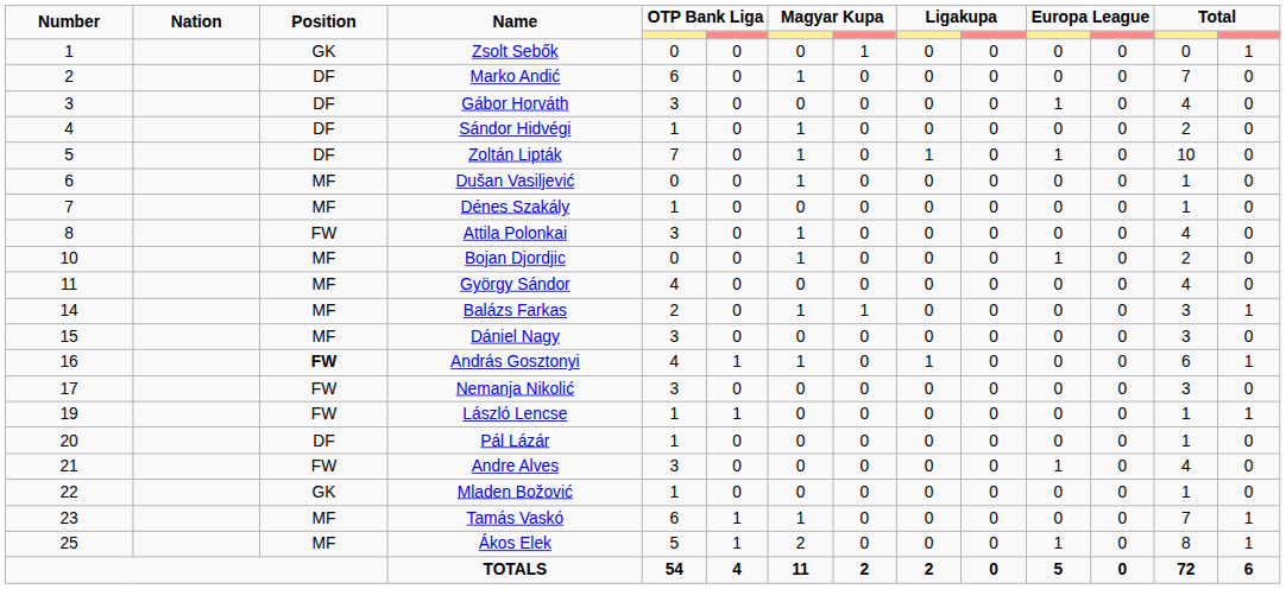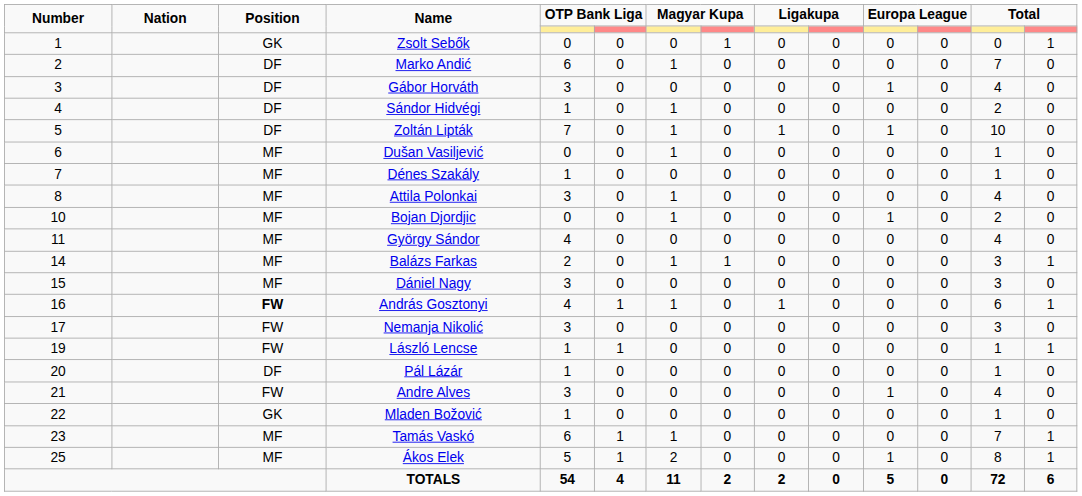 <table class="wikitable" style="font-size: 100%; text-align: center;">
 <tr>
 <td rowspan="2" width="10%" align="center"><strong>Number</strong></td>
 <td rowspan="2" width="10%" align="center"><strong>Nation</strong></td>
 <td rowspan="2" width="10%" align="center"><strong>Position</strong></td>
 <td rowspan="2" width="20%" align="center"><strong>Name</strong></td>
 <td colspan="2" align="center"><strong>OTP Bank Liga</strong></td>
 <td colspan="2" align="center"><strong>Magyar Kupa</strong></td>
 <td colspan="2" align="center"><strong>Ligakupa</strong></td>
 <td colspan="2" align="center"><strong>Europa League</strong></td>
 <td colspan="2" align="center"><strong>Total</strong></td>
 </tr>
 <tr>
 <th width=60 style="background: #FFEE99"></th>
 <th width=60 style="background: #FF8888"></th>
 <th width=60 style="background: #FFEE99"></th>
 <th width=60 style="background: #FF8888"></th>
 <th width=60 style="background: #FFEE99"></th>
 <th width=60 style="background: #FF8888"></th>
 <th width=60 style="background: #FFEE99"></th>
 <th width=60 style="background: #FF8888"></th>
 <th width=60 style="background: #FFEE99"></th>
 <th width=60 style="background: #FF8888"></th>
 </tr>
 <tr>
 <td>1</td>
 <td></td>
 <td>GK</td>
 <td><a href='#'>Zsolt Sebők</a></td>
 <td>0</td>
 <td>0</td>
 <td>0</td>
 <td>1</td>
 <td>0</td>
 <td>0</td>
 <td>0</td>
 <td>0</td>
 <td>0</td>
 <td>1</td>
 </tr>
 <tr>
 <td>2</td>
 <td></td>
 <td>DF</td>
 <td><a href='#'>Marko Andić</a></td>
 <td>6</td>
 <td>0</td>
 <td>1</td>
 <td>0</td>
 <td>0</td>
 <td>0</td>
 <td>0</td>
 <td>0</td>
 <td>7</td>
 <td>0</td>
 </tr>
 <tr>
 <td>3</td>
 <td></td>
 <td>DF</td>
 <td><a href='#'>Gábor Horváth</a></td>
 <td>3</td>
 <td>0</td>
 <td>0</td>
 <td>0</td>
 <td>0</td>
 <td>0</td>
 <td>1</td>
 <td>0</td>
 <td>4</td>
 <td>0</td>
 </tr>
 <tr>
 <td>4</td>
 <td></td>
 <td>DF</td>
 <td><a href='#'>Sándor Hidvégi</a></td>
 <td>1</td>
 <td>0</td>
 <td>1</td>
 <td>0</td>
 <td>0</td>
 <td>0</td>
 <td>0</td>
 <td>0</td>
 <td>2</td>
 <td>0</td>
 </tr>
 <tr>
 <td>5</td>
 <td></td>
 <td>DF</td>
 <td><a href='#'>Zoltán Lipták</a></td>
 <td>7</td>
 <td>0</td>
 <td>1</td>
 <td>0</td>
 <td>1</td>
 <td>0</td>
 <td>1</td>
 <td>0</td>
 <td>10</td>
 <td>0</td>
 </tr>
 <tr>
 <td>6</td>
 <td></td>
 <td>MF</td>
 <td><a href='#'>Dušan Vasiljević</a></td>
 <td>0</td>
 <td>0</td>
 <td>1</td>
 <td>0</td>
 <td>0</td>
 <td>0</td>
 <td>0</td>
 <td>0</td>
 <td>1</td>
 <td>0</td>
 </tr>
 <tr>
 <td>7</td>
 <td></td>
 <td>MF</td>
 <td><a href='#'>Dénes Szakály</a></td>
 <td>1</td>
 <td>0</td>
 <td>0</td>
 <td>0</td>
 <td>0</td>
 <td>0</td>
 <td>0</td>
 <td>0</td>
 <td>1</td>
 <td>0</td>
 </tr>
 <tr>
 <td>8</td>
 <td></td>
-<td>FW</td>
+<td>MF</td>
 <td><a href='#'>Attila Polonkai</a></td>
 <td>3</td>
 <td>0</td>
 <td>1</td>
 <td>0</td>
 <td>0</td>
 <td>0</td>
 <td>0</td>
 <td>0</td>
 <td>4</td>
 <td>0</td>
 </tr>
 <tr>
 <td>10</td>
 <td></td>
 <td>MF</td>
 <td><a href='#'>Bojan Djordjic</a></td>
 <td>0</td>
 <td>0</td>
 <td>1</td>
 <td>0</td>
 <td>0</td>
 <td>0</td>
 <td>1</td>
 <td>0</td>
 <td>2</td>
 <td>0</td>
 </tr>
 <tr>
 <td>11</td>
 <td></td>
 <td>MF</td>
 <td><a href='#'>György Sándor</a></td>
 <td>4</td>
 <td>0</td>
 <td>0</td>
 <td>0</td>
 <td>0</td>
 <td>0</td>
 <td>0</td>
 <td>0</td>
 <td>4</td>
 <td>0</td>
 </tr>
 <tr>
 <td>14</td>
 <td></td>
 <td>MF</td>
 <td><a href='#'>Balázs Farkas</a></td>
 <td>2</td>
 <td>0</td>
 <td>1</td>
 <td>1</td>
 <td>0</td>
 <td>0</td>
 <td>0</td>
 <td>0</td>
 <td>3</td>
 <td>1</td>
 </tr>
 <tr>
 <td>15</td>
 <td></td>
 <td>MF</td>
 <td><a href='#'>Dániel Nagy</a></td>
 <td>3</td>
 <td>0</td>
 <td>0</td>
 <td>0</td>
 <td>0</td>
 <td>0</td>
 <td>0</td>
 <td>0</td>
 <td>3</td>
 <td>0</td>
 </tr>
 <tr>
 <td>16</td>
 <td></td>
 <td><strong>FW</strong></td>
 <td><a href='#'>András Gosztonyi</a></td>
 <td>4</td>
 <td>1</td>
 <td>1</td>
 <td>0</td>
 <td>1</td>
 <td>0</td>
 <td>0</td>
 <td>0</td>
 <td>6</td>
 <td>1</td>
 </tr>
 <tr>
 <td>17</td>
 <td></td>
 <td>FW</td>
 <td><a href='#'>Nemanja Nikolić</a></td>
 <td>3</td>
 <td>0</td>
 <td>0</td>
 <td>0</td>
 <td>0</td>
 <td>0</td>
 <td>0</td>
 <td>0</td>
 <td>3</td>
 <td>0</td>
 </tr>
 <tr>
 <td>19</td>
 <td></td>
 <td>FW</td>
 <td><a href='#'>László Lencse</a></td>
 <td>1</td>
 <td>1</td>
 <td>0</td>
 <td>0</td>
 <td>0</td>
 <td>0</td>
 <td>0</td>
 <td>0</td>
 <td>1</td>
 <td>1</td>
 </tr>
 <tr>
 <td>20</td>
 <td></td>
 <td>DF</td>
 <td><a href='#'>Pál Lázár</a></td>
 <td>1</td>
 <td>0</td>
 <td>0</td>
 <td>0</td>
 <td>0</td>
 <td>0</td>
 <td>0</td>
 <td>0</td>
 <td>1</td>
 <td>0</td>
 </tr>
 <tr>
 <td>21</td>
 <td></td>
 <td>FW</td>
 <td><a href='#'>Andre Alves</a></td>
 <td>3</td>
 <td>0</td>
 <td>0</td>
 <td>0</td>
 <td>0</td>
 <td>0</td>
 <td>1</td>
 <td>0</td>
 <td>4</td>
 <td>0</td>
 </tr>
 <tr>
 <td>22</td>
 <td></td>
 <td>GK</td>
 <td><a href='#'>Mladen Božović</a></td>
 <td>1</td>
 <td>0</td>
 <td>0</td>
 <td>0</td>
 <td>0</td>
 <td>0</td>
 <td>0</td>
 <td>0</td>
 <td>1</td>
 <td>0</td>
 </tr>
 <tr>
 <td>23</td>
 <td></td>
 <td>MF</td>
 <td><a href='#'>Tamás Vaskó</a></td>
 <td>6</td>
 <td>1</td>
 <td>1</td>
 <td>0</td>
 <td>0</td>
 <td>0</td>
 <td>0</td>
 <td>0</td>
 <td>7</td>
 <td>1</td>
 </tr>
 <tr>
 <td>25</td>
 <td></td>
 <td>MF</td>
 <td><a href='#'>Ákos Elek</a></td>
 <td>5</td>
 <td>1</td>
 <td>2</td>
 <td>0</td>
 <td>0</td>
 <td>0</td>
 <td>1</td>
 <td>0</td>
 <td>8</td>
 <td>1</td>
 </tr>
 <tr>
 <td colspan="3"></td>
 <td><strong>TOTALS</strong></td>
 <td><strong>54</strong></td>
 <td><strong>4</strong></td>
 <td><strong>11</strong></td>
 <td><strong>2</strong></td>
 <td><strong>2</strong></td>
 <td><strong>0</strong></td>
 <td><strong>5</strong></td>
 <td><strong>0</strong></td>
 <td><strong>72</strong></td>
 <td><strong>6</strong></td>
 </tr>
 </table>
